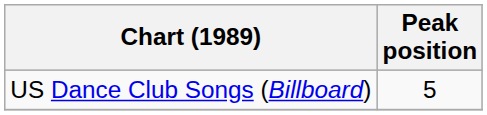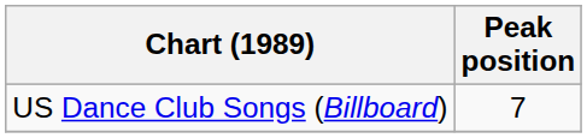 <table class="wikitable sortable" style=margin-bottom:0;>
 <tr>
 <th>Chart (1989)</th>
 <th>Peak<br>position</th>
 </tr>
 <tr>
 <td>US <a href='#'>Dance Club Songs</a> (<em><a href='#'>Billboard</a></em>)</td>
-<td align="center">5</td>
+<td align="center">7</td>
 </tr>
 <tr>
 </tr>
 </table>
